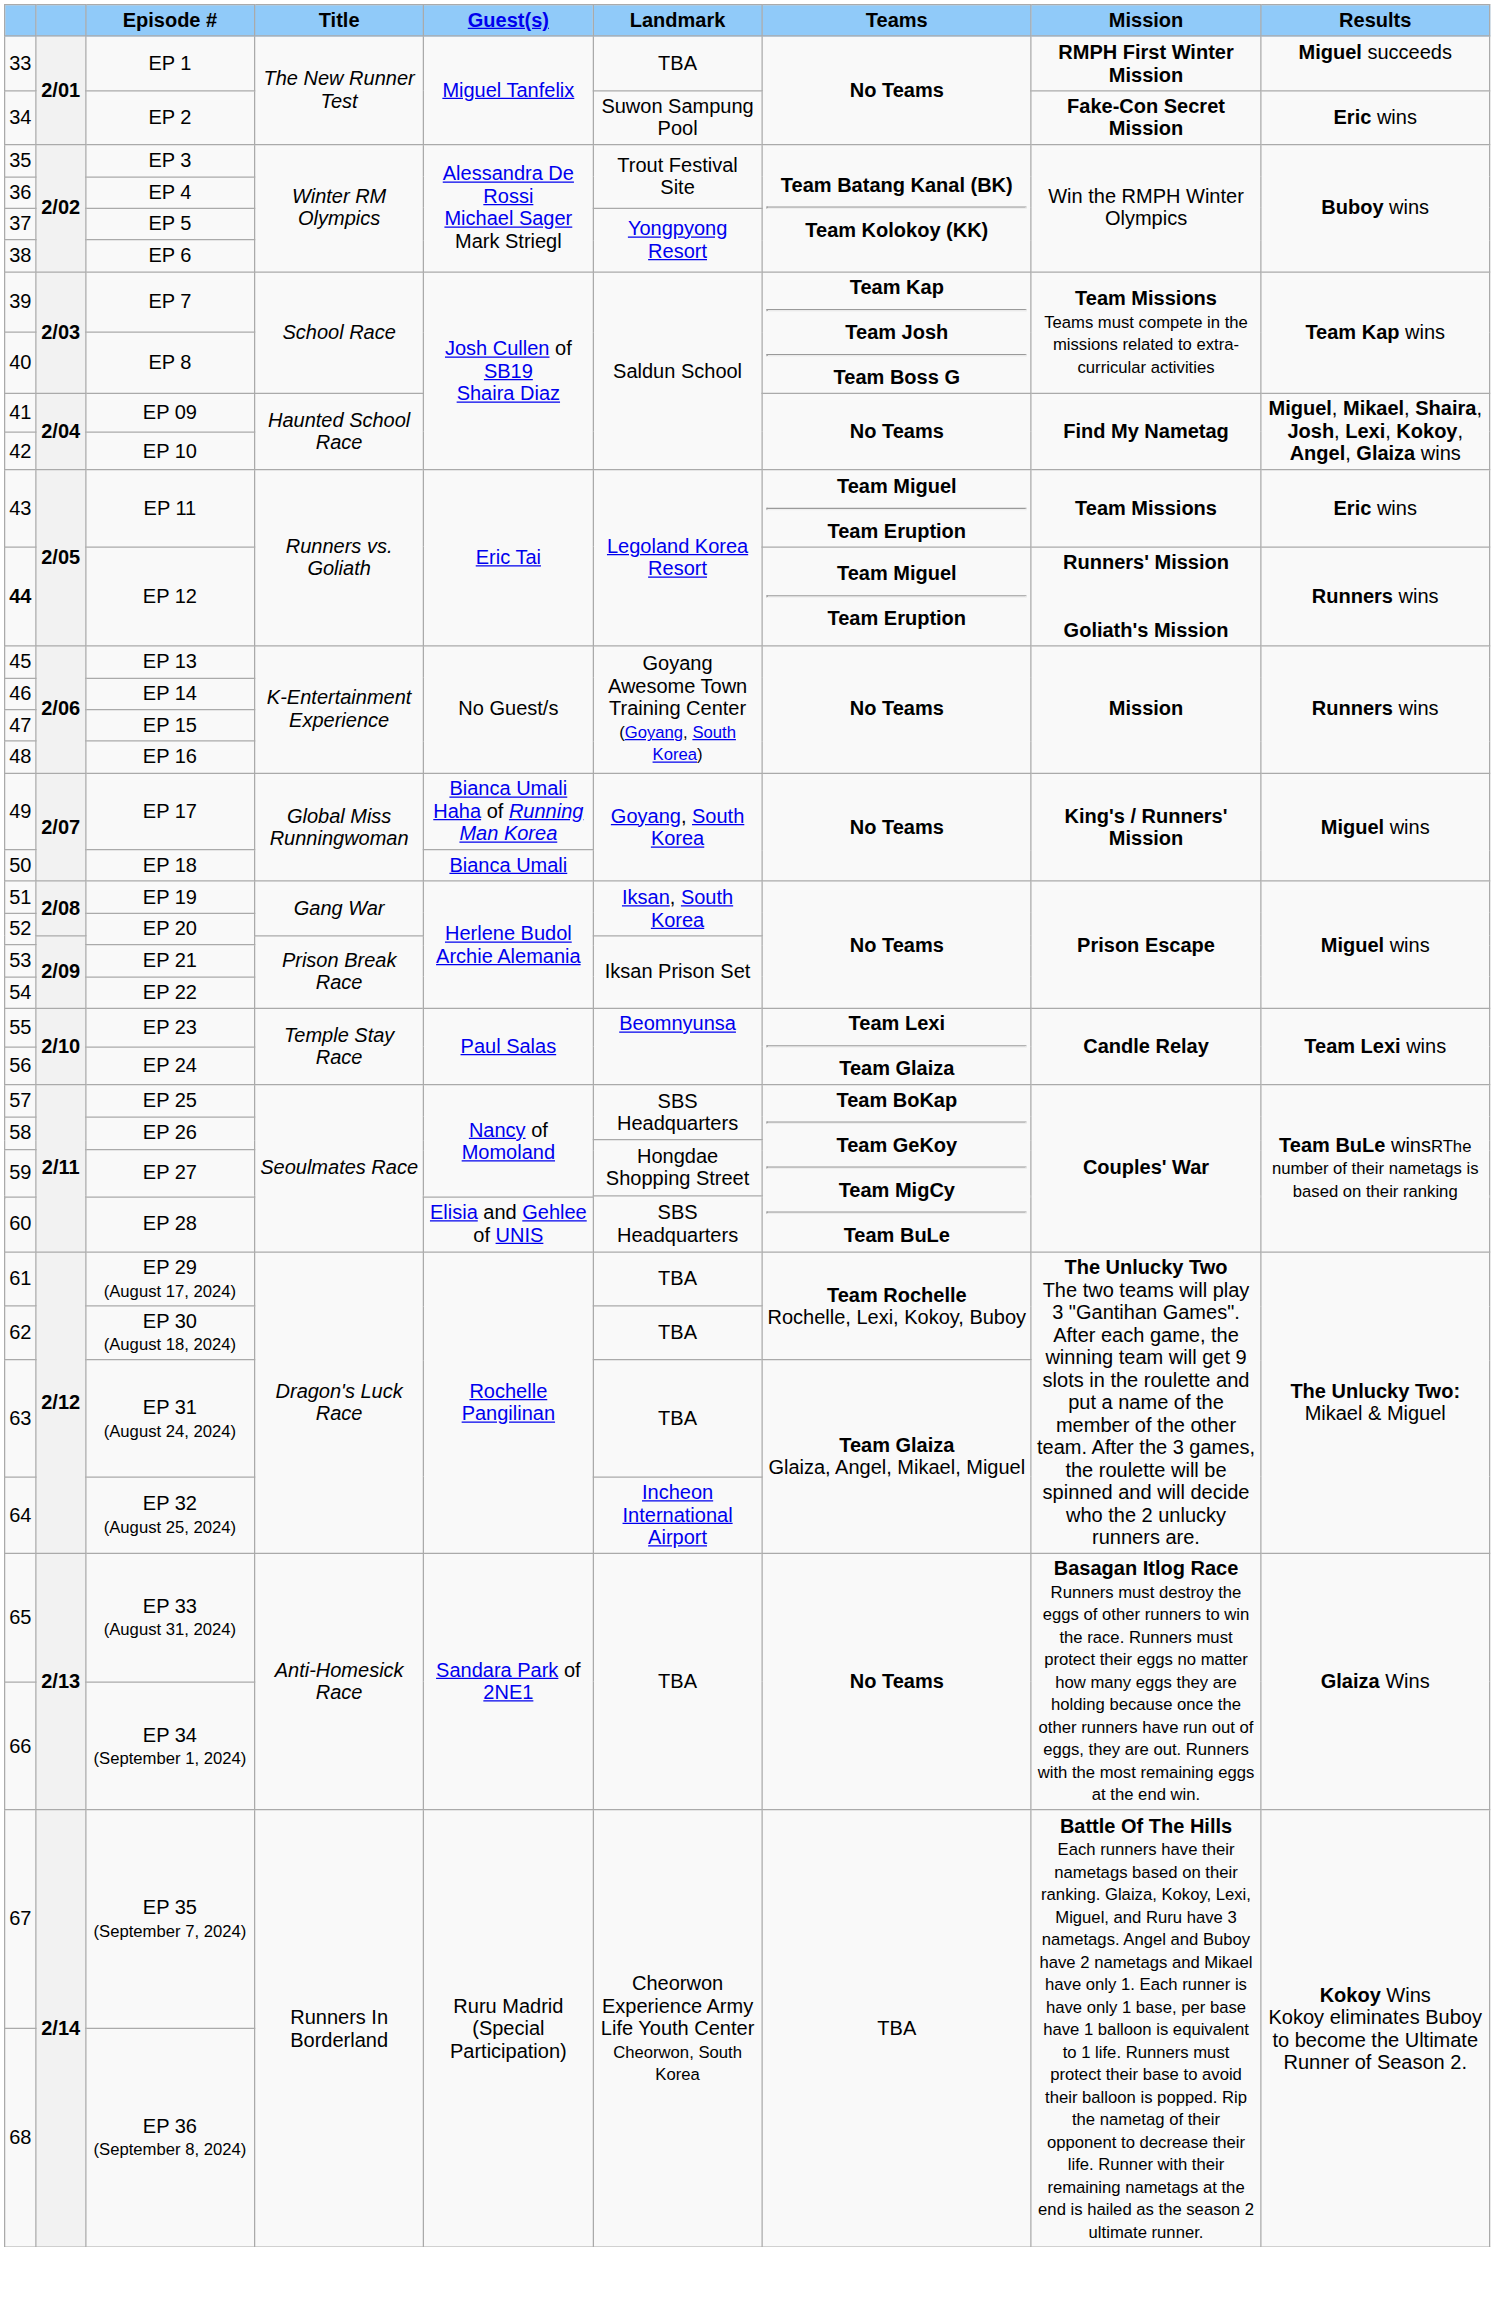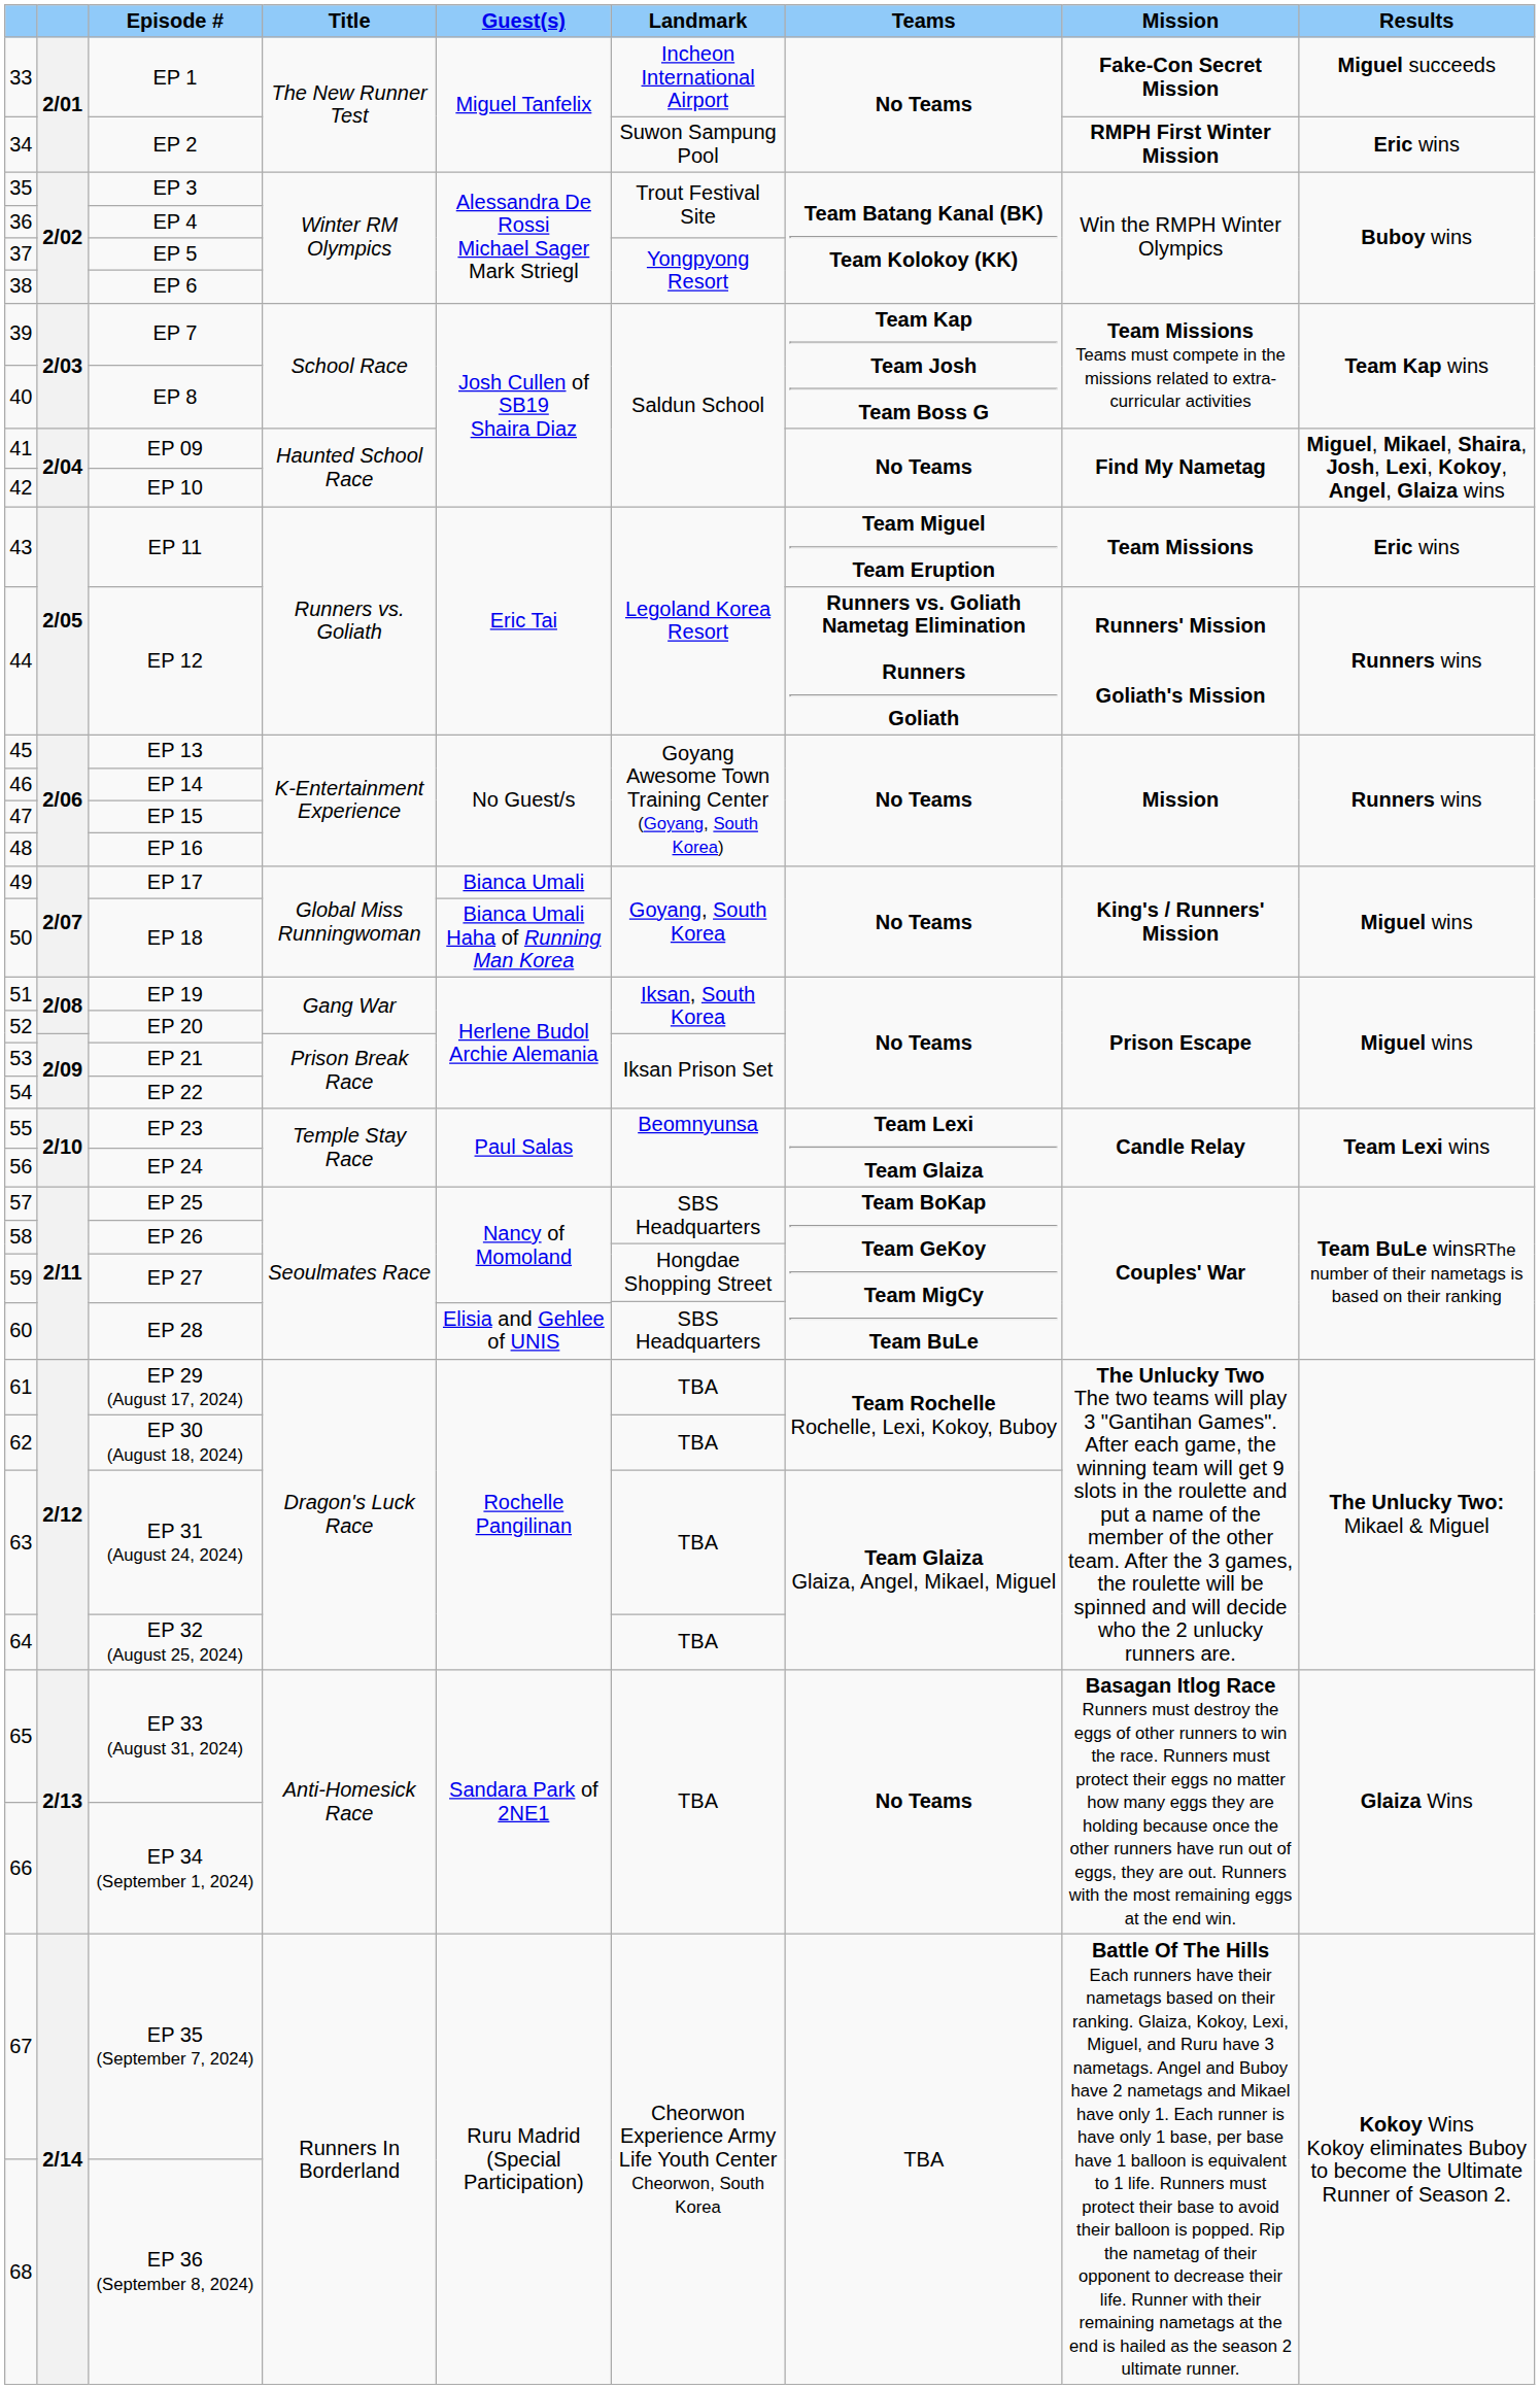 <table class="wikitable" style="text-align:center;">
 <tr>
 <th style="background:#90caf9; width:1em"></th>
 <th style="background:#90caf9; width:2em"></th>
 <th style="background:#90caf9; width:8em">Episode #<br></th>
 <th style="background:#90caf9; width:8em">Title</th>
 <th style="background:#90caf9; width:8em"><a href='#'>Guest(s)</a></th>
 <th style="background:#90caf9; width:8em">Landmark</th>
 <th style="background:#90caf9; width:13em">Teams</th>
 <th style="background:#90caf9; width:11em">Mission</th>
 <th style="background:#90caf9; width:11em">Results</th>
 </tr>
 <tr>
 <td scope="col">33 </td>
 <th rowspan="2">2/01</th>
 <td>EP 1<br></td>
 <td rowspan="2"><em>The New Runner Test</em></td>
 <td rowspan="2"><a href='#'>Miguel Tanfelix</a><br></td>
-<td>TBA</td>
+<td><a href='#'>Incheon International Airport</a><br></td>
 <td rowspan="2"><strong>No Teams</strong></td>
-<td><strong>RMPH First Winter Mission</strong><br></td>
+<td rowspan="1"><strong>Fake-Con Secret Mission</strong><br></td>
 <td rowspan="1"><strong>Miguel</strong> succeeds <br><br></td>
 </tr>
 <tr>
 <td scope="col">34</td>
 <td>EP 2<br></td>
 <td>Suwon Sampung Pool<br></td>
-<td rowspan="1"><strong>Fake-Con Secret Mission</strong><br></td>
+<td><strong>RMPH First Winter Mission</strong><br></td>
 <td rowspan="1"><strong>Eric</strong> wins<br></td>
 </tr>
 <tr>
 <td scope="col">35</td>
 <th rowspan="4">2/02</th>
 <td>EP 3<br></td>
 <td rowspan="4"><em> Winter RM Olympics</em></td>
 <td rowspan="4"><a href='#'>Alessandra De Rossi</a><br><a href='#'>Michael Sager</a><br>Mark Striegl</td>
 <td rowspan="2">Trout Festival Site<br></td>
 <td rowspan="4"><strong>Team Batang Kanal (BK)</strong><br><hr><strong>Team Kolokoy (KK)</strong> <br> </td>
 <td rowspan="4">Win the RMPH Winter Olympics</td>
 <td rowspan="4"><strong>Buboy</strong> wins<br> </td>
 </tr>
 <tr>
 <td scope="col">36</td>
 <td>EP 4<br></td>
 </tr>
 <tr>
 <td scope="col">37</td>
 <td>EP 5<br></td>
 <td rowspan="2"><a href='#'>Yongpyong Resort</a><br></td>
 </tr>
 <tr>
 <td scope="col">38</td>
 <td>EP 6<br></td>
 </tr>
 <tr>
 <td scope="col">39</td>
 <th rowspan="2">2/03</th>
 <td>EP 7<br></td>
 <td rowspan="2"><em>School Race</em></td>
 <td rowspan="4"><a href='#'>Josh Cullen</a> of <a href='#'>SB19</a><br><a href='#'>Shaira Diaz</a></td>
 <td rowspan="4">Saldun School<br></td>
 <td rowspan="2"><strong>Team Kap</strong><br><hr><strong>Team Josh</strong><br><hr><strong>Team Boss G</strong><br></td>
 <td rowspan="2"><strong>Team Missions</strong><br><small>Teams must compete in the missions related to extra-curricular activities</small></td>
 <td rowspan="2"><strong>Team Kap</strong> wins</td>
 </tr>
 <tr>
 <td scope="col">40</td>
 <td>EP 8<br></td>
 </tr>
 <tr>
 <td scope="col">41</td>
 <th rowspan="2">2/04</th>
 <td>EP 09<br></td>
 <td rowspan="2"><em>Haunted School Race</em></td>
 <td rowspan="2"><strong>No Teams</strong></td>
 <td rowspan="2"><strong>Find My Nametag</strong><br></td>
 <td rowspan="2"><strong>Miguel</strong>, <strong>Mikael</strong>, <strong>Shaira</strong>, <strong>Josh</strong>, <strong>Lexi</strong>, <strong>Kokoy</strong>, <strong>Angel</strong>, <strong>Glaiza</strong> wins</td>
 </tr>
 <tr>
 <td scope="col">42</td>
 <td>EP 10<br></td>
 </tr>
 <tr>
 <td scope="col">43</td>
 <th rowspan="2">2/05</th>
 <td>EP 11<br></td>
 <td rowspan="2"><em>Runners vs. Goliath</em></td>
 <td rowspan="2"><a href='#'>Eric Tai</a></td>
 <td rowspan="2"><a href='#'>Legoland Korea Resort</a><br></td>
 <td rowspan="1"><strong>Team Miguel</strong><br><hr><strong>Team Eruption</strong><br></td>
 <td rowspan="1"><strong>Team Missions</strong><br></td>
 <td rowspan="1"><strong>Eric</strong> wins<br></td>
 </tr>
 <tr>
-<td scope="col"><strong>44</strong></td>
+<td scope="col">44</td>
 <td>EP 12<br></td>
-<td rowspan="1"><strong>Team Miguel</strong><br><hr><strong>Team Eruption</strong><br></td>
+<td rowspan="1"><strong>Runners vs. Goliath Nametag Elimination</strong><br><br><strong>Runners</strong><br><hr><strong>Goliath</strong><br></td>
 <td rowspan="1"><strong>Runners' Mission</strong><br><br><br><strong>Goliath's Mission</strong><br></td>
 <td rowspan="1"><strong>Runners</strong> wins </td>
 </tr>
 <tr>
 <td scope="col">45</td>
 <th rowspan="4">2/06</th>
 <td>EP 13<br></td>
 <td rowspan="4"><em>K-Entertainment Experience</em></td>
 <td rowspan="4">No Guest/s</td>
 <td rowspan="4">Goyang Awesome Town Training Center <small>(<a href='#'>Goyang</a>, <a href='#'>South Korea</a>)</small></td>
 <td rowspan="4"><strong>No Teams</strong></td>
 <td rowspan="4"><strong>Mission</strong><br></td>
 <td rowspan="4"><strong>Runners</strong> wins<br></td>
 </tr>
 <tr>
 <td scope="col">46</td>
 <td>EP 14<br></td>
 </tr>
 <tr>
 <td scope="col">47</td>
 <td>EP 15<br></td>
 </tr>
 <tr>
 <td>48</td>
 <td>EP 16<br></td>
 </tr>
 <tr>
 <td>49</td>
 <th rowspan="2">2/07</th>
 <td>EP 17<br></td>
 <td rowspan="2"><em>Global Miss Runningwoman </em></td>
-<td><a href='#'>Bianca Umali</a><br><a href='#'>Haha</a> of <em><a href='#'>Running Man Korea</a></em></td>
+<td><a href='#'>Bianca Umali</a></td>
 <td rowspan="2"><a href='#'>Goyang</a>, <a href='#'>South Korea</a></td>
 <td rowspan="2"><strong>No Teams</strong></td>
 <td rowspan="2"><strong>King's / Runners' Mission</strong><br></td>
 <td rowspan="2"><strong>Miguel</strong> wins<br></td>
 </tr>
 <tr>
 <td scope="col">50</td>
 <td>EP 18<br></td>
-<td><a href='#'>Bianca Umali</a></td>
+<td><a href='#'>Bianca Umali</a><br><a href='#'>Haha</a> of <em><a href='#'>Running Man Korea</a></em></td>
 </tr>
 <tr>
 <td scope="col">51</td>
 <th rowspan="2">2/08</th>
 <td>EP 19<br></td>
 <td rowspan="2"><em>Gang War</em></td>
 <td rowspan="5"><a href='#'>Herlene Budol</a> <br> <a href='#'>Archie Alemania</a></td>
 <td rowspan="2"><a href='#'>Iksan</a>, <a href='#'>South Korea</a></td>
 <td rowspan="5"><strong>No Teams</strong></td>
 <td rowspan="5"><strong>Prison Escape</strong><br></td>
 <td rowspan="5"><strong>Miguel</strong> wins</td>
 </tr>
 <tr>
 <td rowspan="2">52</td>
 <td rowspan="2">EP 20<br></td>
 </tr>
 <tr>
 <th rowspan="3">2/09</th>
 <td rowspan="3"><em>Prison Break Race</em></td>
 <td rowspan="3">Iksan Prison Set <br> </td>
 </tr>
 <tr>
 <td scope="col">53</td>
 <td>EP 21<br></td>
 </tr>
 <tr>
 <td scope="col">54</td>
 <td>EP 22<br></td>
 </tr>
 <tr>
 <td scope="col">55</td>
 <th rowspan="2">2/10</th>
 <td>EP 23<br></td>
 <td rowspan="2"><em>Temple Stay Race</em></td>
 <td rowspan="2"><a href='#'>Paul Salas</a></td>
 <td rowspan="2"><a href='#'>Beomnyunsa</a><br><br><br></td>
 <td rowspan="2"><strong>Team Lexi</strong><br><hr><strong>Team Glaiza</strong><br></td>
 <td rowspan="2"><strong>Candle Relay</strong><br></td>
 <td rowspan="2"><strong>Team Lexi</strong> wins</td>
 </tr>
 <tr>
 <td scope="col">56</td>
 <td>EP 24<br></td>
 </tr>
 <tr>
 <td scope="col">57</td>
 <th rowspan="7">2/11</th>
 <td>EP 25<br></td>
 <td rowspan="7"><em>Seoulmates Race</em></td>
 <td rowspan="6"><a href='#'>Nancy</a> of <a href='#'>Momoland</a></td>
 <td rowspan="2">SBS Headquarters<br></td>
 <td rowspan="7"><strong>Team BoKap</strong><br><hr><strong>Team GeKoy</strong><br><hr><strong>Team MigCy</strong><br><hr><strong>Team BuLe</strong><br></td>
 <td rowspan="7"><strong>Couples' War</strong></td>
 <td rowspan="7"><strong>Team BuLe</strong> wins<small>RThe number of their nametags is based on their ranking</small></td>
 </tr>
 <tr>
 <td rowspan="2" scope="col">58</td>
 <td rowspan="2">EP 26<br></td>
 </tr>
 <tr>
 <td rowspan="2">Hongdae Shopping Street<br></td>
 </tr>
 <tr>
 <td rowspan="2" scope="col">59</td>
 <td rowspan="2">EP 27<br></td>
 </tr>
 <tr>
 <td rowspan="3">SBS Headquarters<br></td>
 </tr>
 <tr>
 <td rowspan="2">60</td>
 <td rowspan="2">EP 28<br></td>
 </tr>
 <tr>
 <td><a href='#'>Elisia</a> and <a href='#'>Gehlee</a> of <a href='#'>UNIS</a></td>
 </tr>
 <tr>
 <td>61</td>
 <th rowspan="4">2/12</th>
 <td>EP 29<br><small>(August 17, 2024)</small></td>
 <td rowspan="4"><em>Dragon's Luck Race</em></td>
 <td rowspan="4"><a href='#'>Rochelle Pangilinan</a></td>
 <td>TBA</td>
 <td rowspan="2"><strong>Team Rochelle</strong><br>Rochelle, Lexi, Kokoy, Buboy</td>
 <td rowspan="4"><strong>The Unlucky Two</strong><br>The two teams will play 3 "Gantihan Games". After each game, the winning team will get 9 slots in the roulette and put a name of the member of the other team. After the 3 games, the roulette will be spinned and will decide who the 2 unlucky runners are.</td>
 <td rowspan="4"><strong>The Unlucky Two:</strong><br>Mikael & Miguel</td>
 </tr>
 <tr>
 <td>62</td>
 <td>EP 30<br><small>(August 18, 2024)</small></td>
 <td>TBA</td>
 </tr>
 <tr>
 <td>63</td>
 <td>EP 31<br><small>(August 24, 2024)</small></td>
 <td>TBA</td>
 <td rowspan="2"><strong>Team Glaiza</strong><br>Glaiza, Angel, Mikael, Miguel</td>
 </tr>
 <tr>
 <td>64</td>
 <td>EP 32<br><small>(August 25, 2024)</small></td>
-<td><a href='#'>Incheon International Airport</a><br></td>
+<td>TBA</td>
 </tr>
 <tr>
 <td>65</td>
 <th rowspan="2">2/13</th>
 <td>EP 33<br><small>(August 31, 2024)</small></td>
 <td rowspan="2"><em>Anti-Homesick Race</em></td>
 <td rowspan="2"><a href='#'>Sandara Park</a> of <a href='#'>2NE1</a></td>
 <td rowspan="2">TBA</td>
 <td rowspan="2"><strong>No Teams</strong></td>
 <td rowspan="2"><strong>Basagan Itlog Race</strong><br><small>Runners must destroy the eggs of other runners to win the race. Runners must protect their eggs no matter how many eggs they are holding because once the other runners have run out of eggs, they are out. Runners with the most remaining eggs at the end win.</small></td>
 <td rowspan="2"><strong>Glaiza</strong> Wins</td>
 </tr>
 <tr>
 <td>66</td>
 <td>EP 34<br><small>(September 1, 2024)</small></td>
 </tr>
 <tr>
 <td>67</td>
 <th rowspan="2">2/14</th>
 <td>EP 35<br><small>(September 7, 2024)</small></td>
 <td rowspan="2">Runners In Borderland</td>
 <td rowspan="2">Ruru Madrid (Special Participation)</td>
 <td rowspan="2">Cheorwon Experience Army Life Youth Center<br><small>Cheorwon, South Korea</small></td>
 <td rowspan="2">TBA</td>
 <td rowspan="2"><strong>Battle Of The Hills</strong><br><small>Each runners have their nametags based on their ranking. Glaiza, Kokoy, Lexi, Miguel, and Ruru have 3 nametags. Angel and Buboy have 2 nametags and Mikael have only 1. Each runner is have only 1 base, per base have 1 balloon is equivalent to 1 life. Runners must protect their base to avoid their balloon is popped. Rip the nametag of their opponent to decrease their life. Runner with their remaining nametags at the end is hailed as the season 2 ultimate runner.</small></td>
 <td rowspan="2"><strong>Kokoy</strong> Wins<br>Kokoy eliminates Buboy to become the Ultimate Runner of Season 2.</td>
 </tr>
 <tr>
 <td>68</td>
 <td>EP 36<br><small>(September 8, 2024)</small></td>
 </tr>
 </table>
